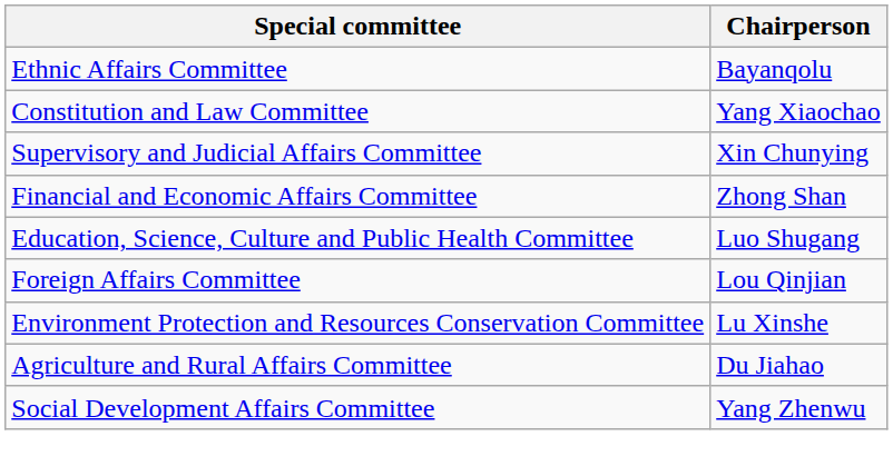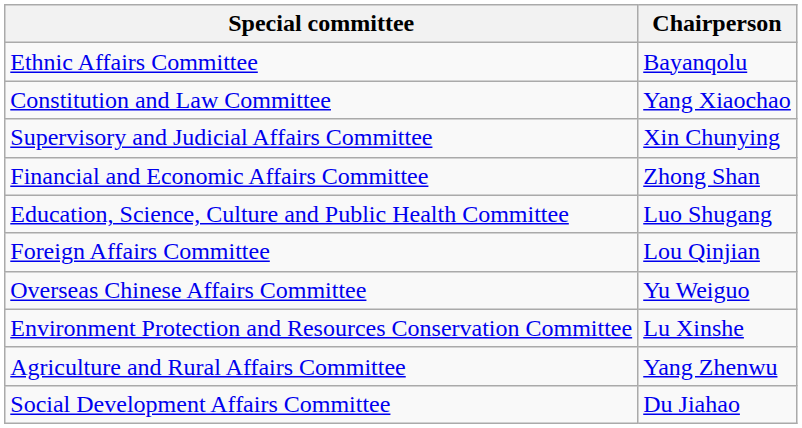 <table class="wikitable">
 <tr>
 <th>Special committee</th>
 <th>Chairperson</th>
 </tr>
 <tr>
 <td><a href='#'>Ethnic Affairs Committee</a></td>
 <td><a href='#'>Bayanqolu</a></td>
 </tr>
 <tr>
 <td><a href='#'>Constitution and Law Committee</a></td>
 <td><a href='#'>Yang Xiaochao</a></td>
 </tr>
 <tr>
 <td><a href='#'>Supervisory and Judicial Affairs Committee</a></td>
 <td><a href='#'>Xin Chunying</a></td>
 </tr>
 <tr>
 <td><a href='#'>Financial and Economic Affairs Committee</a></td>
 <td><a href='#'>Zhong Shan</a></td>
 </tr>
 <tr>
 <td><a href='#'>Education, Science, Culture and Public Health Committee</a></td>
 <td><a href='#'>Luo Shugang</a></td>
 </tr>
 <tr>
 <td><a href='#'>Foreign Affairs Committee</a></td>
 <td><a href='#'>Lou Qinjian</a></td>
 </tr>
 <tr>
+<td><a href='#'>Overseas Chinese Affairs Committee</a></td>
+<td><a href='#'>Yu Weiguo</a></td>
+</tr>
+<tr>
 <td><a href='#'>Environment Protection and Resources Conservation Committee</a></td>
 <td><a href='#'>Lu Xinshe</a></td>
 </tr>
 <tr>
 <td><a href='#'>Agriculture and Rural Affairs Committee</a></td>
-<td><a href='#'>Du Jiahao</a></td>
+<td><a href='#'>Yang Zhenwu</a></td>
 </tr>
 <tr>
 <td><a href='#'>Social Development Affairs Committee</a></td>
-<td><a href='#'>Yang Zhenwu</a></td>
+<td><a href='#'>Du Jiahao</a></td>
 </tr>
 </table>
